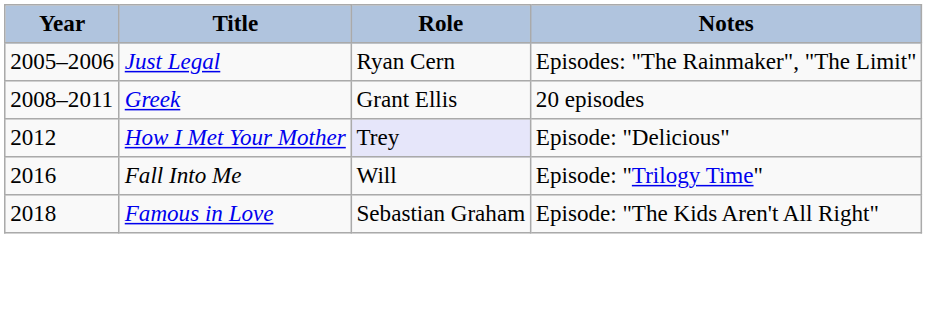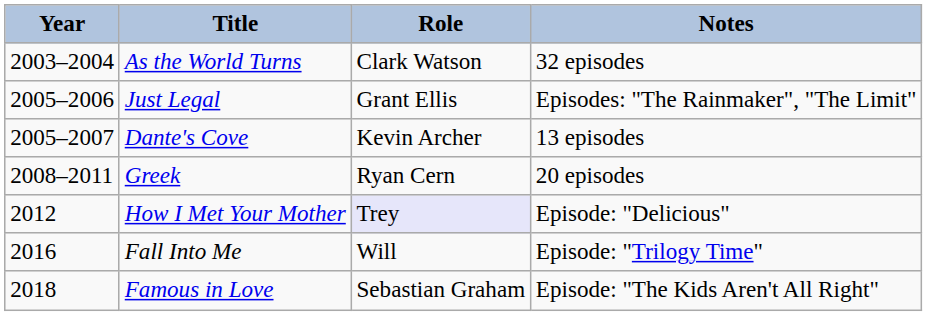 <table class="wikitable" style="font-size: 95%;">
 <tr>
 <th style="background:#B0C4DE;">Year</th>
 <th style="background:#B0C4DE;">Title</th>
 <th style="background:#B0C4DE;">Role</th>
 <th style="background:#B0C4DE;">Notes</th>
 </tr>
 <tr>
+<td>2003–2004</td>
+<td><em><a href='#'>As the World Turns</a></em></td>
+<td>Clark Watson</td>
+<td>32 episodes</td>
+</tr>
+<tr>
 <td>2005–2006</td>
 <td><em><a href='#'>Just Legal</a></em></td>
-<td>Ryan Cern</td>
+<td>Grant Ellis</td>
 <td>Episodes: "The Rainmaker", "The Limit"</td>
+</tr>
+<tr>
+<td>2005–2007</td>
+<td><em><a href='#'>Dante's Cove</a></em></td>
+<td>Kevin Archer</td>
+<td>13 episodes</td>
 </tr>
 <tr>
 <td>2008–2011</td>
 <td><em><a href='#'>Greek</a></em></td>
-<td>Grant Ellis</td>
+<td>Ryan Cern</td>
 <td>20 episodes</td>
 </tr>
 <tr>
 <td>2012</td>
 <td><em><a href='#'>How I Met Your Mother</a></em></td>
 <td style="background: lavender;">Trey</td>
 <td>Episode: "Delicious"</td>
 </tr>
 <tr>
 <td>2016</td>
 <td><em>Fall Into Me</em></td>
 <td>Will</td>
 <td>Episode: "<a href='#'>Trilogy Time</a>"</td>
 </tr>
 <tr>
 <td>2018</td>
 <td><em><a href='#'>Famous in Love</a></em></td>
 <td>Sebastian Graham</td>
 <td>Episode: "The Kids Aren't All Right"</td>
 </tr>
 </table>
